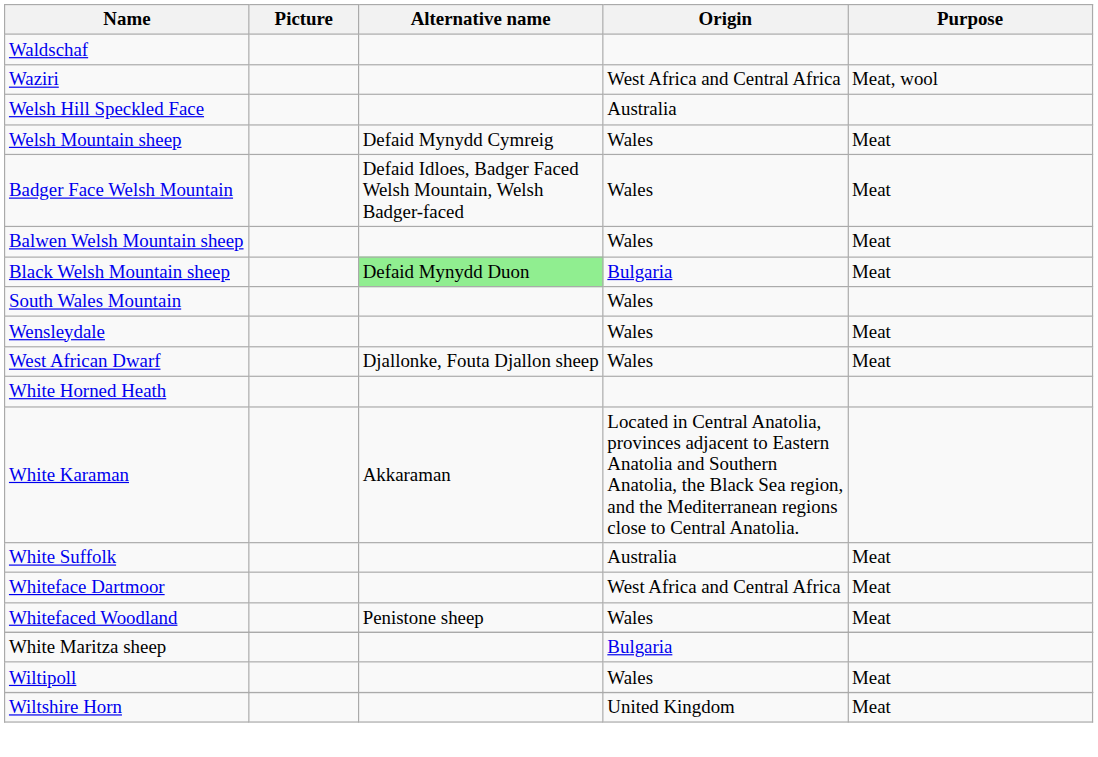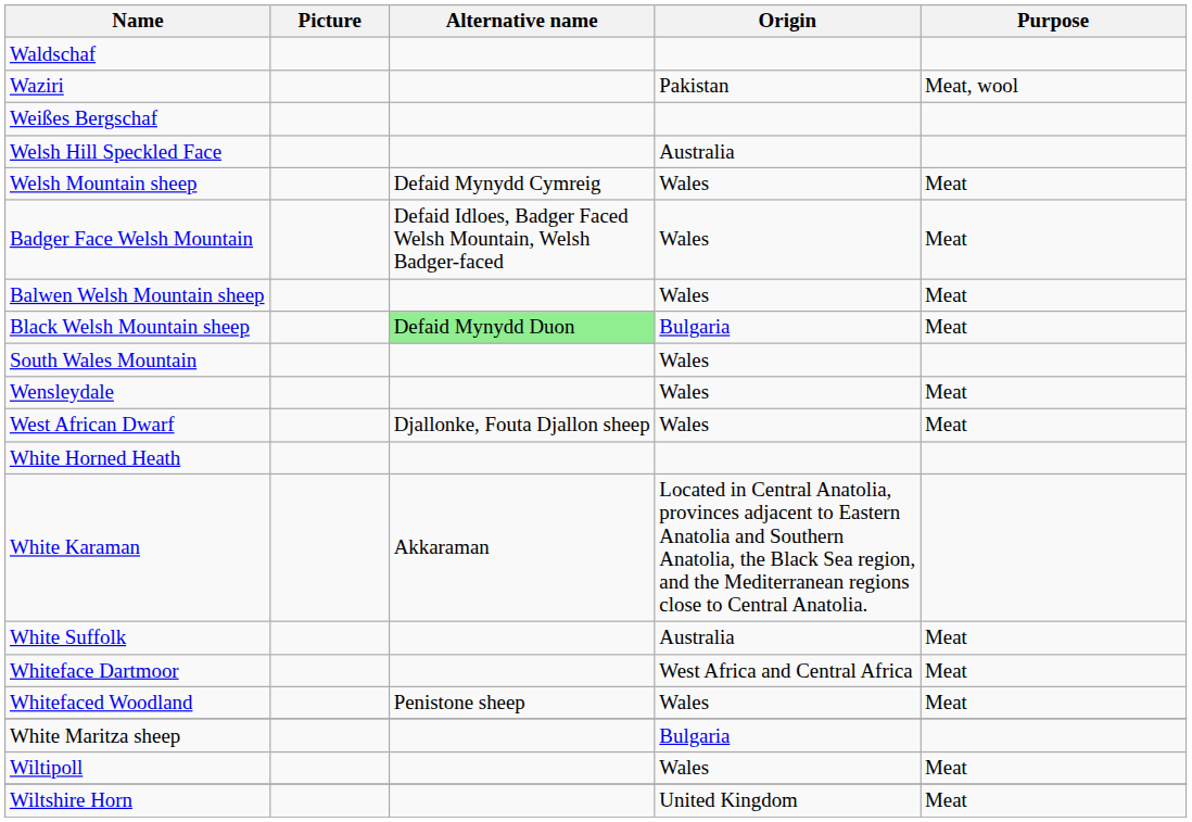 <table class="wikitable sortable">
 <tr>
 <th width="200">Name</th>
 <th width="85">Picture</th>
 <th width="200">Alternative name</th>
 <th width="200">Origin</th>
 <th width="200">Purpose</th>
 </tr>
 <tr>
 <td><a href='#'>Waldschaf</a></td>
 <td></td>
 <td></td>
 <td></td>
 <td></td>
 </tr>
 <tr>
 <td><a href='#'>Waziri</a></td>
 <td></td>
 <td></td>
-<td>West Africa and Central Africa</td>
+<td>Pakistan</td>
 <td>Meat, wool</td>
+</tr>
+<tr>
+<td><a href='#'>Weißes Bergschaf</a></td>
+<td></td>
+<td></td>
+<td></td>
+<td></td>
 </tr>
 <tr>
 <td><a href='#'>Welsh Hill Speckled Face</a></td>
 <td></td>
 <td></td>
 <td>Australia</td>
 <td></td>
 </tr>
 <tr>
 <td><a href='#'>Welsh Mountain sheep</a></td>
 <td></td>
 <td>Defaid Mynydd Cymreig</td>
 <td>Wales</td>
 <td>Meat</td>
 </tr>
 <tr>
 <td><a href='#'>Badger Face Welsh Mountain</a></td>
 <td></td>
 <td>Defaid Idloes, Badger Faced Welsh Mountain, Welsh Badger-faced</td>
 <td>Wales</td>
 <td>Meat</td>
 </tr>
 <tr>
 <td><a href='#'>Balwen Welsh Mountain sheep</a></td>
 <td></td>
 <td></td>
 <td>Wales</td>
 <td>Meat</td>
 </tr>
 <tr>
 <td><a href='#'>Black Welsh Mountain sheep</a></td>
 <td></td>
 <td style="background: lightgreen;">Defaid Mynydd Duon</td>
 <td><a href='#'>Bulgaria</a></td>
 <td>Meat</td>
 </tr>
 <tr>
 <td><a href='#'>South Wales Mountain</a></td>
 <td></td>
 <td></td>
 <td>Wales</td>
 <td></td>
 </tr>
 <tr>
 <td><a href='#'>Wensleydale</a></td>
 <td></td>
 <td></td>
 <td>Wales</td>
 <td>Meat</td>
 </tr>
 <tr>
 <td><a href='#'>West African Dwarf</a></td>
 <td></td>
 <td>Djallonke, Fouta Djallon sheep</td>
 <td>Wales</td>
 <td>Meat</td>
 </tr>
 <tr>
 <td><a href='#'>White Horned Heath</a></td>
 <td></td>
 <td></td>
 <td></td>
 <td></td>
 </tr>
 <tr>
 <td><a href='#'>White Karaman</a></td>
 <td></td>
 <td>Akkaraman</td>
 <td>Located in Central Anatolia, provinces adjacent to Eastern Anatolia and Southern Anatolia, the Black Sea region, and the Mediterranean regions close to Central Anatolia.</td>
 <td></td>
 </tr>
 <tr>
 <td><a href='#'>White Suffolk</a></td>
 <td></td>
 <td></td>
 <td>Australia</td>
 <td>Meat</td>
 </tr>
 <tr>
 <td><a href='#'>Whiteface Dartmoor</a></td>
 <td></td>
 <td></td>
 <td>West Africa and Central Africa</td>
 <td>Meat</td>
 </tr>
 <tr>
 <td><a href='#'>Whitefaced Woodland</a></td>
 <td></td>
 <td>Penistone sheep</td>
 <td>Wales</td>
 <td>Meat</td>
 </tr>
 <tr>
 </tr>
 <tr>
 <td>White Maritza sheep</td>
 <td></td>
 <td></td>
 <td><a href='#'>Bulgaria</a></td>
 <td></td>
 </tr>
 <tr>
 <td><a href='#'>Wiltipoll</a></td>
 <td></td>
 <td></td>
 <td>Wales</td>
 <td>Meat</td>
 </tr>
 <tr>
 </tr>
 <tr>
 <td><a href='#'>Wiltshire Horn</a></td>
 <td></td>
 <td></td>
 <td>United Kingdom</td>
 <td>Meat</td>
 </tr>
 </table>
